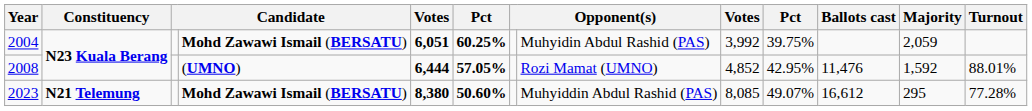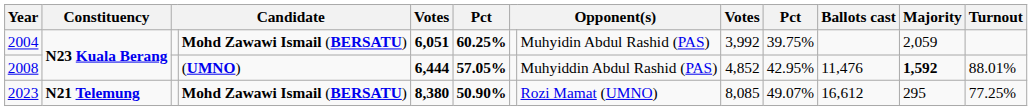 <table class="wikitable" style="margin:0.5em ; font-size:95%">
 <tr>
 <th>Year</th>
 <th>Constituency</th>
 <th colspan=2>Candidate</th>
 <th>Votes</th>
 <th>Pct</th>
 <th colspan=2>Opponent(s)</th>
 <th>Votes</th>
 <th>Pct</th>
 <th>Ballots cast</th>
 <th>Majority</th>
 <th>Turnout</th>
 </tr>
 <tr>
 <td><a href='#'>2004</a></td>
 <td rowspan=2><strong>N23 <a href='#'>Kuala Berang</a></strong></td>
 <td></td>
 <td><strong>Mohd Zawawi Ismail</strong> (<a href='#'><strong>BERSATU</strong></a>)</td>
 <td align=right><strong>6,051</strong></td>
 <td><strong>60.25%</strong></td>
 <td></td>
 <td>Muhyidin Abdul Rashid (<a href='#'>PAS</a>)</td>
 <td align=right>3,992</td>
 <td>39.75%</td>
 <td></td>
 <td>2,059</td>
 <td></td>
 </tr>
 <tr>
 <td><a href='#'>2008</a></td>
 <td></td>
 <td> (<a href='#'><strong>UMNO</strong></a>)</td>
 <td align=right><strong>6,444</strong></td>
 <td><strong>57.05%</strong></td>
 <td></td>
-<td><a href='#'>Rozi Mamat</a> (<a href='#'>UMNO</a>)</td>
+<td>Muhyiddin Abdul Rashid (<a href='#'>PAS</a>)</td>
 <td align=right>4,852</td>
 <td>42.95%</td>
 <td>11,476</td>
-<td>1,592</td>
+<td><strong>1,592</strong></td>
 <td>88.01%</td>
 </tr>
 <tr>
 <td><a href='#'>2023</a></td>
 <td><strong>N21 <a href='#'>Telemung</a></strong></td>
 <td></td>
 <td><strong>Mohd Zawawi Ismail</strong> (<a href='#'><strong>BERSATU</strong></a>)</td>
 <td align=right><strong>8,380</strong></td>
-<td><strong>50.60%</strong></td>
+<td><strong>50.90%</strong></td>
 <td></td>
-<td>Muhyiddin Abdul Rashid (<a href='#'>PAS</a>)</td>
+<td><a href='#'>Rozi Mamat</a> (<a href='#'>UMNO</a>)</td>
 <td align=right>8,085</td>
 <td>49.07%</td>
 <td>16,612</td>
 <td>295</td>
-<td>77.28%</td>
+<td>77.25%</td>
 </tr>
 </table>
